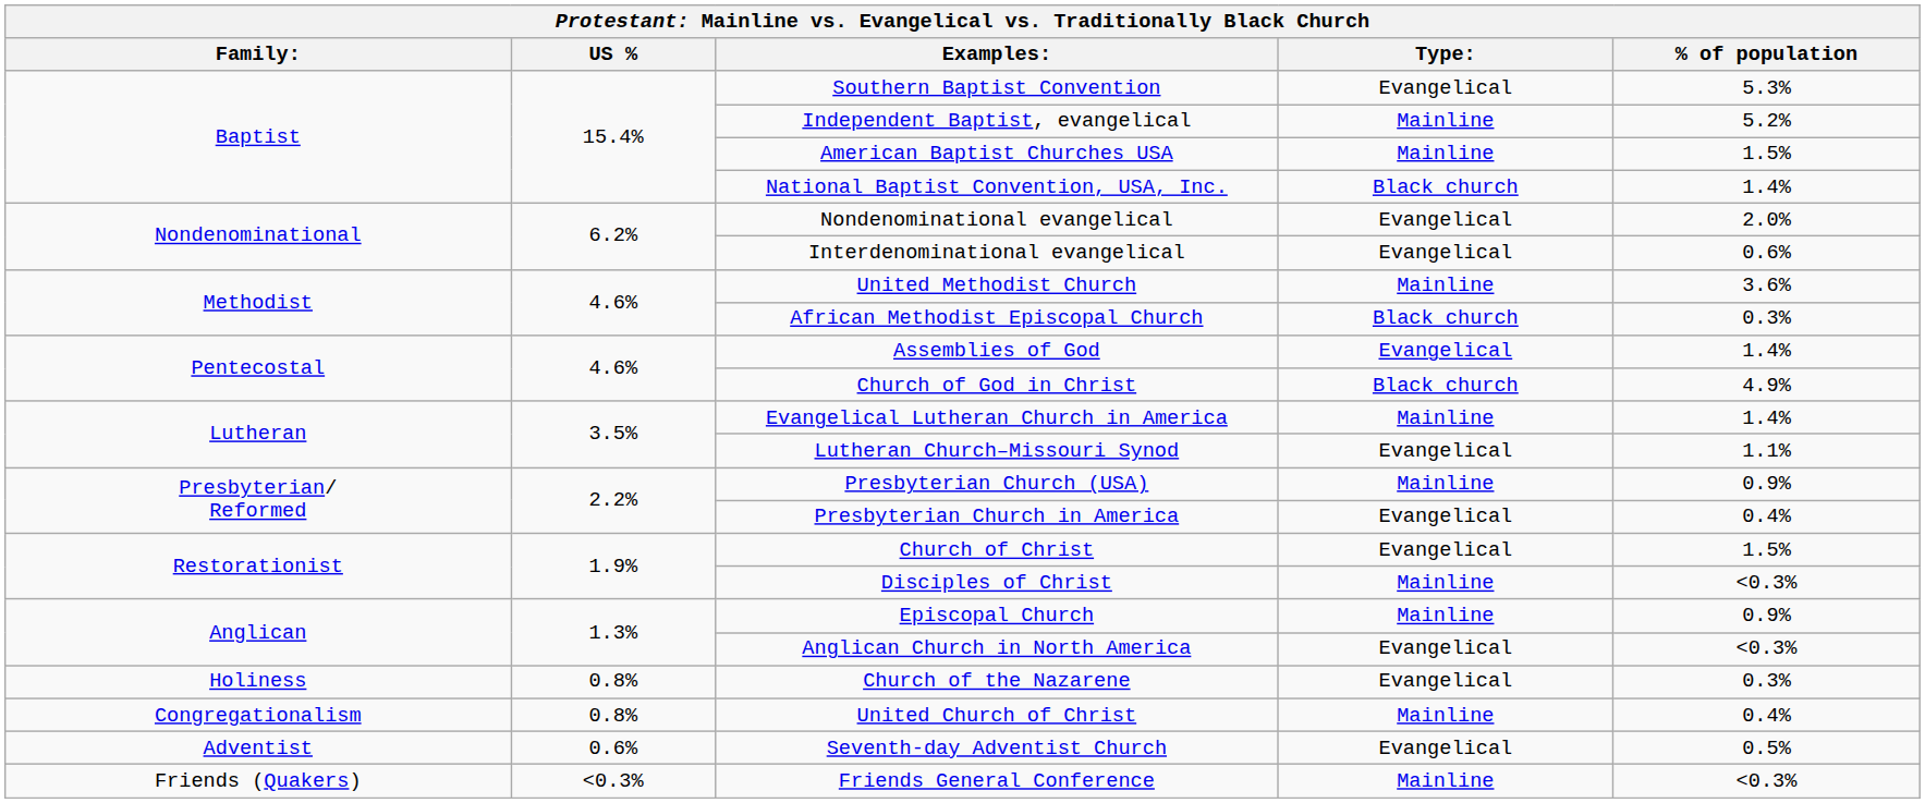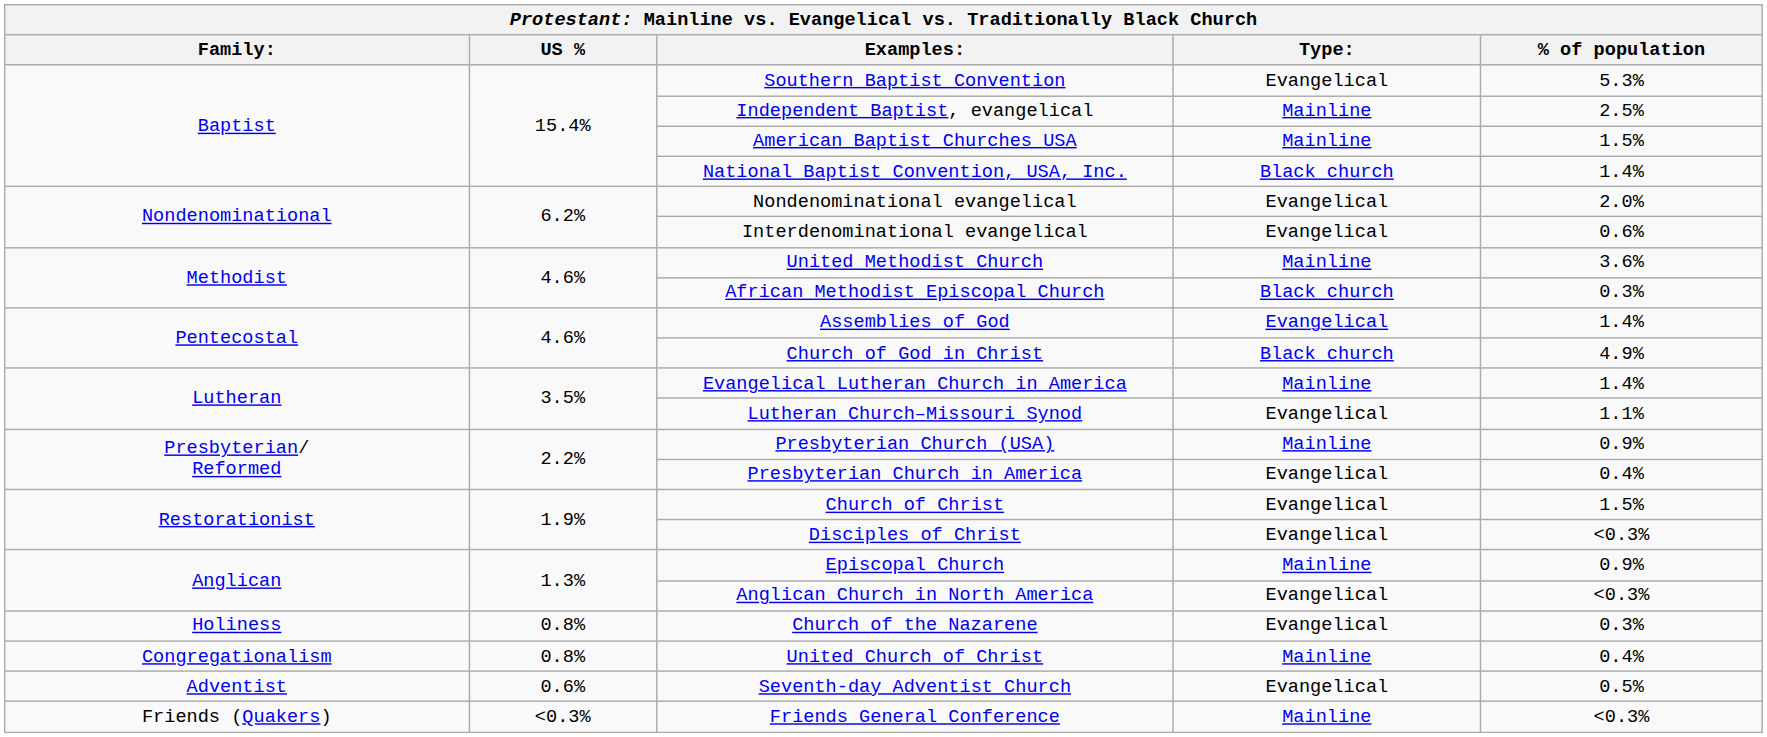 <table class="sortable wikitable" style="width:62%">
 <tr>
 <th colspan="5" align="center"><em>Protestant:</em> Mainline vs. Evangelical vs. Traditionally Black Church</th>
 </tr>
 <tr>
 <th width="125">Family:</th>
 <th width="50">US %</th>
 <th width="125">Examples:</th>
 <th width="75">Type:</th>
 <th width="50">% of population</th>
 </tr>
 <tr>
 <td rowspan="4" align="center"><a href='#'>Baptist</a></td>
 <td rowspan="4" align="center">15.4%</td>
 <td align="center"><a href='#'>Southern Baptist Convention</a></td>
 <td align="center">Evangelical</td>
 <td align="center">5.3%</td>
 </tr>
 <tr>
 <td align="center"><a href='#'>Independent Baptist</a>, evangelical</td>
 <td align="center"><a href='#'>Mainline</a></td>
-<td align="center">5.2%</td>
+<td align="center">2.5%</td>
 </tr>
 <tr>
 <td align="center"><a href='#'>American Baptist Churches USA</a></td>
 <td align="center"><a href='#'>Mainline</a></td>
 <td align="center">1.5%</td>
 </tr>
 <tr>
 <td align="center"><a href='#'>National Baptist Convention, USA, Inc.</a></td>
 <td align="center"><a href='#'>Black church</a></td>
 <td align="center">1.4%</td>
 </tr>
 <tr>
 <td rowspan="2" align="center"><a href='#'>Nondenominational</a></td>
 <td rowspan="2" align="center">6.2%</td>
 <td align="center">Nondenominational evangelical</td>
 <td align="center">Evangelical</td>
 <td align="center">2.0%</td>
 </tr>
 <tr>
 <td align="center">Interdenominational evangelical</td>
 <td align="center">Evangelical</td>
 <td align="center">0.6%</td>
 </tr>
 <tr>
 <td rowspan="2" align="center"><a href='#'>Methodist</a></td>
 <td rowspan="2" align="center">4.6%</td>
 <td align="center"><a href='#'>United Methodist Church</a></td>
 <td align="center"><a href='#'>Mainline</a></td>
 <td align="center">3.6%</td>
 </tr>
 <tr>
 <td align="center"><a href='#'>African Methodist Episcopal Church</a></td>
 <td align="center"><a href='#'>Black church</a></td>
 <td align="center">0.3%</td>
 </tr>
 <tr>
 <td rowspan="2" align="center"><a href='#'>Pentecostal</a></td>
 <td rowspan="2" align="center">4.6%</td>
 <td align="center"><a href='#'>Assemblies of God</a></td>
 <td align="center"><a href='#'>Evangelical</a></td>
 <td align="center">1.4%</td>
 </tr>
 <tr>
 <td align="center"><a href='#'>Church of God in Christ</a></td>
 <td align="center"><a href='#'>Black church</a></td>
 <td align="center">4.9%</td>
 </tr>
 <tr>
 <td rowspan="2" align="center"><a href='#'>Lutheran</a></td>
 <td rowspan="2" align="center">3.5%</td>
 <td align="center"><a href='#'>Evangelical Lutheran Church in America</a></td>
 <td align="center"><a href='#'>Mainline</a></td>
 <td align="center">1.4%</td>
 </tr>
 <tr>
 <td align="center"><a href='#'>Lutheran Church–Missouri Synod</a></td>
 <td align="center">Evangelical</td>
 <td align="center">1.1%</td>
 </tr>
 <tr>
 <td rowspan="2" align="center"><a href='#'>Presbyterian</a>/<br><a href='#'>Reformed</a></td>
 <td rowspan="2" align="center">2.2%</td>
 <td align="center"><a href='#'>Presbyterian Church (USA)</a></td>
 <td align="center"><a href='#'>Mainline</a></td>
 <td align="center">0.9%</td>
 </tr>
 <tr>
 <td align="center"><a href='#'>Presbyterian Church in America</a></td>
 <td align="center">Evangelical</td>
 <td align="center">0.4%</td>
 </tr>
 <tr>
 <td rowspan="2" align="center"><a href='#'>Restorationist</a></td>
 <td rowspan="2" align="center">1.9%</td>
 <td align="center"><a href='#'>Church of Christ</a></td>
 <td align="center">Evangelical</td>
 <td align="center">1.5%</td>
 </tr>
 <tr>
 <td align="center"><a href='#'>Disciples of Christ</a></td>
-<td align="center"><a href='#'>Mainline</a></td>
+<td align="center">Evangelical</td>
 <td align="center"><0.3%</td>
 </tr>
 <tr>
 <td rowspan="2" align="center"><a href='#'>Anglican</a></td>
 <td rowspan="2" align="center">1.3%</td>
 <td align="center"><a href='#'>Episcopal Church</a></td>
 <td align="center"><a href='#'>Mainline</a></td>
 <td align="center">0.9%</td>
 </tr>
 <tr>
 <td align="center"><a href='#'>Anglican Church in North America</a></td>
 <td align="center">Evangelical</td>
 <td align="center"><0.3%</td>
 </tr>
 <tr>
 <td rowspan="1" align="center"><a href='#'>Holiness</a></td>
 <td rowspan="1" align="center">0.8%</td>
 <td align="center"><a href='#'>Church of the Nazarene</a></td>
 <td align="center">Evangelical</td>
 <td align="center">0.3%</td>
 </tr>
 <tr>
 <td rowspan="1" align="center"><a href='#'>Congregationalism</a></td>
 <td rowspan="1" align="center">0.8%</td>
 <td align="center"><a href='#'>United Church of Christ</a></td>
 <td align="center"><a href='#'>Mainline</a></td>
 <td align="center">0.4%</td>
 </tr>
 <tr>
 <td align="center"><a href='#'>Adventist</a></td>
 <td align="center">0.6%</td>
 <td align="center"><a href='#'>Seventh-day Adventist Church</a></td>
 <td align="center">Evangelical</td>
 <td align="center">0.5%</td>
 </tr>
 <tr>
 <td align="center">Friends (<a href='#'>Quakers</a>)</td>
 <td align="center"><0.3%</td>
 <td align="center"><a href='#'>Friends General Conference</a></td>
 <td align="center"><a href='#'>Mainline</a></td>
 <td align="center"><0.3%</td>
 </tr>
 <tr>
 </tr>
 </table>
